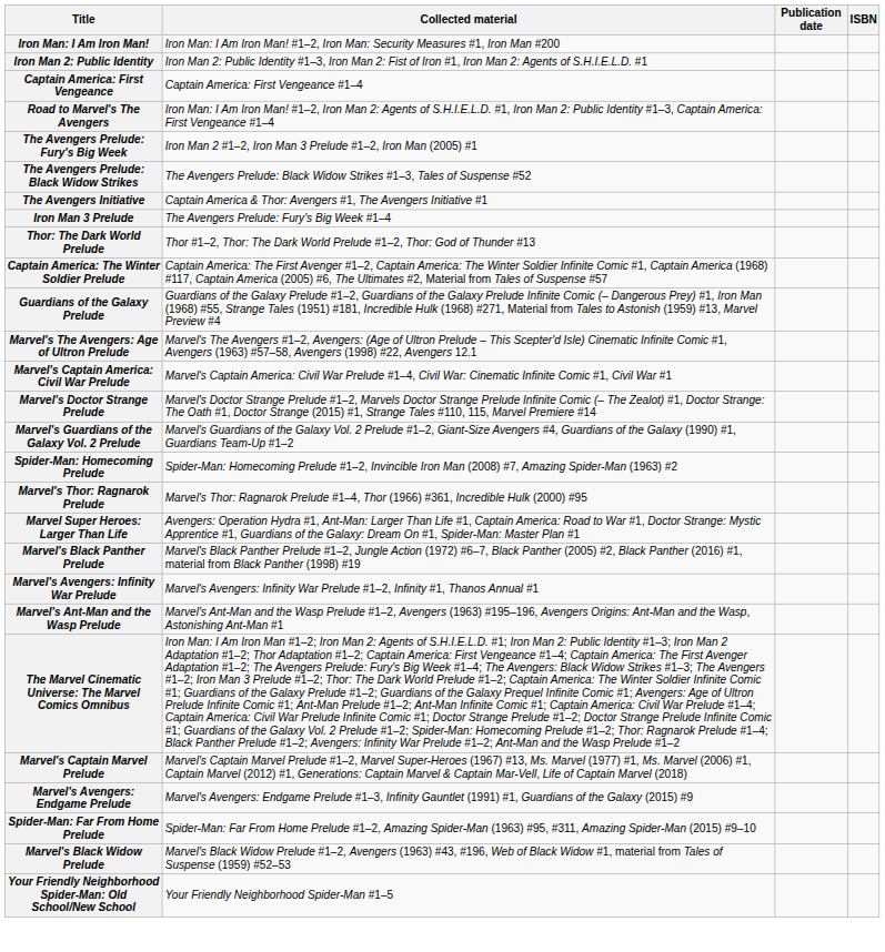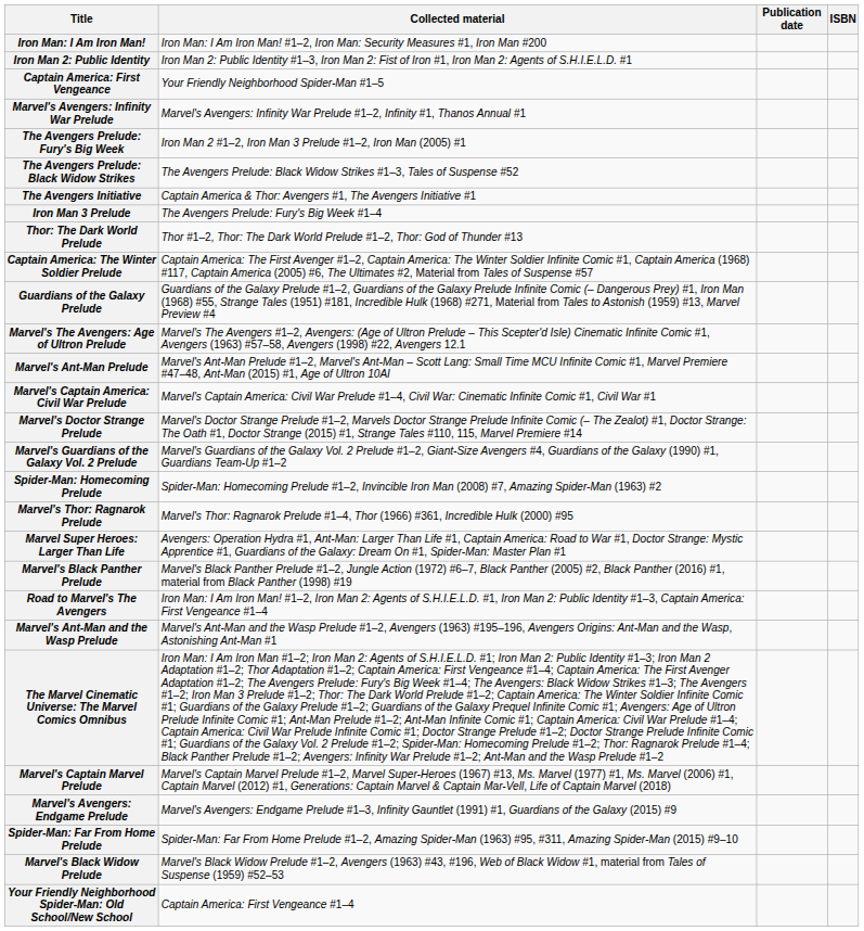 <table class="wikitable plainrowheaders" style="text-align: left; width: 99%;">
 <tr>
 <th scope="col">Title</th>
 <th scope="col" style="width: 70%;">Collected material</th>
 <th scope="col">Publication date</th>
 <th scope="col">ISBN</th>
 </tr>
 <tr>
 <th scope="row"><em>Iron Man: I Am Iron Man!</em></th>
 <td><em>Iron Man: I Am Iron Man!</em> #1–2, <em>Iron Man: Security Measures</em> #1, <em>Iron Man</em> #200 </td>
 <td></td>
 <td></td>
 </tr>
 <tr>
 <th scope="row"><em>Iron Man 2: Public Identity</em></th>
 <td><em>Iron Man 2: Public Identity</em> #1–3, <em>Iron Man 2: Fist of Iron</em> #1, <em>Iron Man 2: Agents of S.H.I.E.L.D.</em> #1</td>
 <td></td>
 <td></td>
 </tr>
 <tr>
 <th scope="row"><em>Captain America: First Vengeance</em></th>
-<td><em>Captain America: First Vengeance</em> #1–4</td>
+<td><em>Your Friendly Neighborhood Spider-Man</em> #1–5</td>
 <td></td>
 <td></td>
 </tr>
 <tr>
-<th scope="row"><em>Road to Marvel's The Avengers</em></th>
-<td><em>Iron Man: I Am Iron Man!</em> #1–2, <em>Iron Man 2: Agents of S.H.I.E.L.D.</em> #1, <em>Iron Man 2: Public Identity</em> #1–3, <em>Captain America: First Vengeance</em> #1–4 </td>
+<th scope="row"><em>Marvel's Avengers: Infinity War Prelude</em></th>
+<td><em>Marvel's Avengers: Infinity War Prelude</em> #1–2, <em>Infinity</em> #1, <em>Thanos Annual</em> #1</td>
 <td></td>
 <td></td>
 </tr>
 <tr>
 <th scope="row"><em>The Avengers Prelude: Fury's Big Week</em></th>
 <td><em>Iron Man 2</em> #1–2, <em>Iron Man 3 Prelude</em> #1–2, <em>Iron Man</em> (2005) #1</td>
 <td></td>
 <td></td>
 </tr>
 <tr>
 <th scope="row"><em>The Avengers Prelude: Black Widow Strikes</em></th>
 <td><em>The Avengers Prelude: Black Widow Strikes</em> #1–3, <em>Tales of Suspense</em> #52</td>
 <td></td>
 <td></td>
 </tr>
 <tr>
 <th scope="row"><em>The Avengers Initiative</em></th>
 <td><em>Captain America & Thor: Avengers</em> #1, <em>The Avengers Initiative</em> #1</td>
 <td></td>
 <td></td>
 </tr>
 <tr>
 <th scope="row"><em>Iron Man 3 Prelude</em></th>
 <td><em>The Avengers Prelude: Fury's Big Week</em> #1–4</td>
 <td></td>
 <td></td>
 </tr>
 <tr>
 <th scope="row"><em> Thor: The Dark World Prelude</em></th>
 <td><em>Thor</em> #1–2, <em>Thor: The Dark World Prelude</em> #1–2, <em>Thor: God of Thunder</em> #13</td>
 <td></td>
 <td></td>
 </tr>
 <tr>
 <th scope="row"><em>Captain America: The Winter Soldier Prelude</em></th>
 <td><em>Captain America: The First Avenger</em> #1–2, <em>Captain America: The Winter Soldier Infinite Comic</em> #1, <em>Captain America</em> (1968) #117, <em>Captain America</em> (2005) #6, <em>The Ultimates</em> #2, Material from <em>Tales of Suspense</em> #57</td>
 <td></td>
 <td></td>
 </tr>
 <tr>
 <th scope="row"><em>Guardians of the Galaxy Prelude</em></th>
 <td><em>Guardians of the Galaxy Prelude</em> #1–2, <em>Guardians of the Galaxy Prelude Infinite Comic (– Dangerous Prey)</em> #1, <em>Iron Man</em> (1968) #55, <em>Strange Tales</em> (1951) #181, <em>Incredible Hulk</em> (1968) #271, Material from <em>Tales to Astonish</em> (1959) #13, <em>Marvel Preview</em> #4</td>
 <td></td>
 <td></td>
 </tr>
 <tr>
 <th scope="row"><em>Marvel's The Avengers: Age of Ultron Prelude</em></th>
 <td><em>Marvel's The Avengers</em> #1–2, <em>Avengers: (Age of Ultron Prelude – This Scepter'd Isle) Cinematic Infinite Comic</em> #1, <em>Avengers </em> (1963) #57–58, <em>Avengers</em> (1998) #22, <em>Avengers</em> 12.1</td>
 <td></td>
 <td></td>
 </tr>
 <tr>
+<th scope="row"><em>Marvel's Ant-Man Prelude</em></th>
+<td><em>Marvel's Ant-Man Prelude</em> #1–2, <em>Marvel's Ant-Man – Scott Lang: Small Time MCU Infinite Comic</em> #1, <em>Marvel Premiere</em> #47–48, <em>Ant-Man</em> (2015) #1, <em>Age of Ultron 10AI</em></td>
+<td></td>
+<td></td>
+</tr>
+<tr>
 <th scope="row"><em>Marvel's Captain America: Civil War Prelude</em></th>
 <td><em>Marvel's Captain America: Civil War Prelude</em> #1–4, <em>Civil War: Cinematic Infinite Comic</em> #1, <em>Civil War</em> #1</td>
 <td></td>
 <td></td>
 </tr>
 <tr>
 <th scope="row"><em>Marvel's Doctor Strange Prelude</em></th>
 <td><em>Marvel's Doctor Strange Prelude</em> #1–2, <em>Marvels Doctor Strange Prelude Infinite Comic (– The Zealot)</em> #1, <em>Doctor Strange: The Oath</em> #1, <em>Doctor Strange</em> (2015) #1, <em>Strange Tales</em> #110, 115, <em>Marvel Premiere</em> #14</td>
 <td></td>
 <td></td>
 </tr>
 <tr>
 <th scope="row"><em>Marvel's Guardians of the Galaxy Vol. 2 Prelude</em></th>
 <td><em>Marvel's Guardians of the Galaxy Vol. 2 Prelude</em> #1–2, <em>Giant-Size Avengers</em> #4, <em>Guardians of the Galaxy</em> (1990) #1, <em>Guardians Team-Up</em> #1–2</td>
 <td></td>
 <td></td>
 </tr>
 <tr>
 <th scope="row"><em>Spider-Man: Homecoming Prelude</em></th>
 <td><em>Spider-Man: Homecoming Prelude</em> #1–2, <em>Invincible Iron Man</em> (2008) #7, <em>Amazing Spider-Man</em> (1963) #2</td>
 <td></td>
 <td></td>
 </tr>
 <tr>
 <th scope="row"><em>Marvel's Thor: Ragnarok Prelude</em></th>
 <td><em>Marvel's Thor: Ragnarok Prelude</em> #1–4, <em>Thor</em> (1966) #361, <em>Incredible Hulk</em> (2000) #95</td>
 <td></td>
 <td></td>
 </tr>
 <tr>
 <th scope="row"><em>Marvel Super Heroes: Larger Than Life</em></th>
 <td><em>Avengers: Operation Hydra</em> #1, <em>Ant-Man: Larger Than Life</em> #1, <em>Captain America: Road to War</em> #1, <em>Doctor Strange: Mystic Apprentice</em> #1, <em>Guardians of the Galaxy: Dream On</em> #1, <em>Spider-Man: Master Plan</em> #1</td>
 <td></td>
 <td></td>
 </tr>
 <tr>
 <th scope="row"><em>Marvel's Black Panther Prelude</em></th>
 <td><em>Marvel's Black Panther Prelude</em> #1–2, <em>Jungle Action</em> (1972) #6–7, <em>Black Panther</em> (2005) #2, <em>Black Panther</em> (2016) #1, material from <em>Black Panther</em> (1998) #19</td>
 <td></td>
 <td></td>
 </tr>
 <tr>
-<th scope="row"><em>Marvel's Avengers: Infinity War Prelude</em></th>
-<td><em>Marvel's Avengers: Infinity War Prelude</em> #1–2, <em>Infinity</em> #1, <em>Thanos Annual</em> #1</td>
+<th scope="row"><em>Road to Marvel's The Avengers</em></th>
+<td><em>Iron Man: I Am Iron Man!</em> #1–2, <em>Iron Man 2: Agents of S.H.I.E.L.D.</em> #1, <em>Iron Man 2: Public Identity</em> #1–3, <em>Captain America: First Vengeance</em> #1–4 </td>
 <td></td>
 <td></td>
 </tr>
 <tr>
 <th scope="row"><em>Marvel's Ant-Man and the Wasp Prelude</em></th>
 <td><em>Marvel's Ant-Man and the Wasp Prelude</em> #1–2, <em>Avengers</em> (1963) #195–196, <em>Avengers Origins: Ant-Man and the Wasp</em>, <em>Astonishing Ant-Man</em> #1</td>
 <td></td>
 <td></td>
 </tr>
 <tr>
 <th scope="row" id="The Marvel Cinematic Universe: The Marvel Comics Omnibus"><em>The Marvel Cinematic Universe: The Marvel Comics Omnibus</em></th>
 <td><em>Iron Man: I Am Iron Man</em> #1–2; <em>Iron Man 2: Agents of S.H.I.E.L.D.</em> #1; <em>Iron Man 2: Public Identity</em> #1–3; <em>Iron Man 2 Adaptation</em> #1–2; <em>Thor Adaptation</em> #1–2; <em>Captain America: First Vengeance</em> #1–4; <em>Captain America: The First Avenger Adaptation</em> #1–2; <em>The Avengers Prelude: Fury's Big Week</em> #1–4; <em>The Avengers: Black Widow Strikes</em> #1–3; <em>The Avengers</em> #1–2; <em>Iron Man 3 Prelude</em> #1–2; <em>Thor: The Dark World Prelude</em> #1–2; <em>Captain America: The Winter Soldier Infinite Comic</em> #1; <em>Guardians of the Galaxy Prelude</em> #1–2; <em>Guardians of the Galaxy Prequel Infinite Comic</em> #1; <em>Avengers: Age of Ultron Prelude Infinite Comic</em> #1; <em>Ant-Man Prelude</em> #1–2; <em>Ant-Man Infinite Comic</em> #1; <em>Captain America: Civil War Prelude</em> #1–4; <em>Captain America: Civil War Prelude Infinite Comic</em> #1; <em>Doctor Strange Prelude</em> #1–2; <em>Doctor Strange Prelude Infinite Comic</em> #1; <em>Guardians of the Galaxy Vol. 2 Prelude</em> #1–2; <em>Spider-Man: Homecoming Prelude</em> #1–2; <em>Thor: Ragnarok Prelude</em> #1–4; <em>Black Panther Prelude</em> #1–2; <em>Avengers: Infinity War Prelude</em> #1–2; <em>Ant-Man and the Wasp Prelude</em> #1–2</td>
 <td></td>
 <td></td>
 </tr>
 <tr>
 <th scope="row"><em>Marvel's Captain Marvel Prelude</em></th>
 <td><em>Marvel's Captain Marvel Prelude</em> #1–2, <em>Marvel Super-Heroes</em> (1967) #13, <em>Ms. Marvel</em> (1977) #1, <em>Ms. Marvel</em> (2006) #1, <em>Captain Marvel</em> (2012) #1, <em>Generations: Captain Marvel & Captain Mar-Vell</em>, <em>Life of Captain Marvel</em> (2018)</td>
 <td></td>
 <td></td>
 </tr>
 <tr>
 <th scope="row"><em>Marvel's Avengers: Endgame Prelude</em></th>
 <td><em>Marvel's Avengers: Endgame Prelude</em> #1–3, <em>Infinity Gauntlet</em> (1991) #1, <em>Guardians of the Galaxy</em> (2015) #9</td>
 <td></td>
 <td></td>
 </tr>
 <tr>
 <th scope="row"><em>Spider-Man: Far From Home Prelude</em></th>
 <td><em>Spider-Man: Far From Home Prelude</em> #1–2, <em>Amazing Spider-Man</em> (1963) #95, #311, <em>Amazing Spider-Man</em> (2015) #9–10</td>
 <td></td>
 <td></td>
 </tr>
 <tr>
 <th scope="row"><em>Marvel's Black Widow Prelude</em></th>
 <td><em>Marvel's Black Widow Prelude</em> #1–2, <em>Avengers</em> (1963) #43, #196, <em>Web of Black Widow</em> #1, material from <em>Tales of Suspense</em> (1959) #52–53</td>
 <td></td>
 <td></td>
 </tr>
 <tr>
 <th scope="row"><em>Your Friendly Neighborhood Spider-Man: Old School/New School</em></th>
-<td><em>Your Friendly Neighborhood Spider-Man</em> #1–5</td>
+<td><em>Captain America: First Vengeance</em> #1–4</td>
 <td></td>
 <td></td>
 </tr>
 </table>
